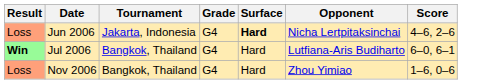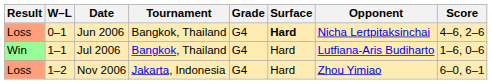 <table class="sortable wikitable" style=font-size:97%>
 <tr>
 <th>Result</th>
+<th>W–L</th>
 <th>Date</th>
 <th>Tournament</th>
 <th>Grade</th>
 <th>Surface</th>
 <th>Opponent</th>
 <th>Score</th>
 </tr>
 <tr bgcolor=#ffecb2>
 <td style="background:#ffa07a;">Loss</td>
+<td>0–1</td>
 <td>Jun 2006</td>
-<td><a href='#'>Jakarta</a>, Indonesia</td>
+<td>Bangkok, Thailand</td>
 <td>G4</td>
 <td><strong>Hard</strong></td>
 <td> <a href='#'>Nicha Lertpitaksinchai</a></td>
 <td>4–6, 2–6</td>
 </tr>
 <tr bgcolor=#ffecb2>
-<td style="background:#98fb98;"><strong>Win</strong></td>
+<td style="background:#98fb98;">Win</td>
+<td>1–1</td>
 <td>Jul 2006</td>
 <td><a href='#'>Bangkok</a>, Thailand</td>
 <td>G4</td>
 <td>Hard</td>
 <td> <a href='#'>Lutfiana-Aris Budiharto</a></td>
-<td>6–0, 6–1</td>
+<td>1–6, 0–6</td>
 </tr>
 <tr bgcolor=#ffecb2>
 <td style="background:#ffa07a;">Loss</td>
+<td>1–2</td>
 <td>Nov 2006</td>
-<td>Bangkok, Thailand</td>
+<td><a href='#'>Jakarta</a>, Indonesia</td>
 <td>G4</td>
 <td>Hard</td>
 <td> <a href='#'>Zhou Yimiao</a></td>
-<td>1–6, 0–6</td>
+<td>6–0, 6–1</td>
 </tr>
 </table>
